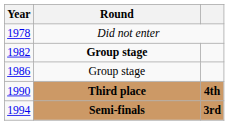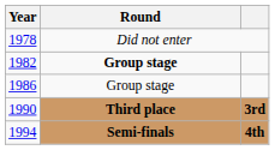 <table class="wikitable" style="text-align: center; font-size:90%">
 <tr>
 <th>Year</th>
 <th style="width:200px">Round</th>
 <th></th>
 </tr>
 <tr>
 <td><a href='#'>1978</a></td>
 <td colspan="2"><em>Did not enter</em></td>
 </tr>
 <tr>
 <td><a href='#'>1982</a></td>
 <td><strong>Group stage</strong></td>
 <td></td>
 </tr>
 <tr>
 <td><a href='#'>1986</a></td>
 <td>Group stage</td>
 <td></td>
 </tr>
 <tr>
 <td><a href='#'>1990</a></td>
 <td bgcolor="cc9966"><strong>Third place</strong></td>
-<td bgcolor="cc9966"><strong>4th</strong></td>
+<td bgcolor="cc9966"><strong>3rd</strong></td>
 </tr>
 <tr>
 <td><a href='#'>1994</a></td>
 <td bgcolor="cc9966"><strong>Semi-finals</strong></td>
-<td bgcolor="cc9966"><strong>3rd</strong></td>
+<td bgcolor="cc9966"><strong>4th</strong></td>
 </tr>
 </table>
